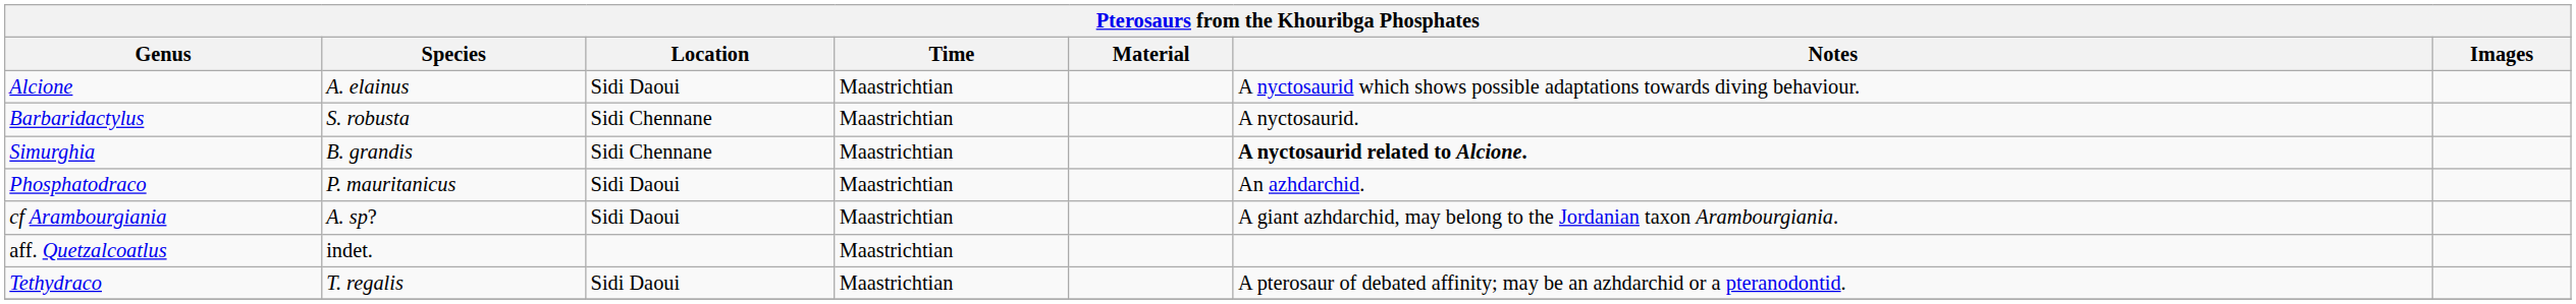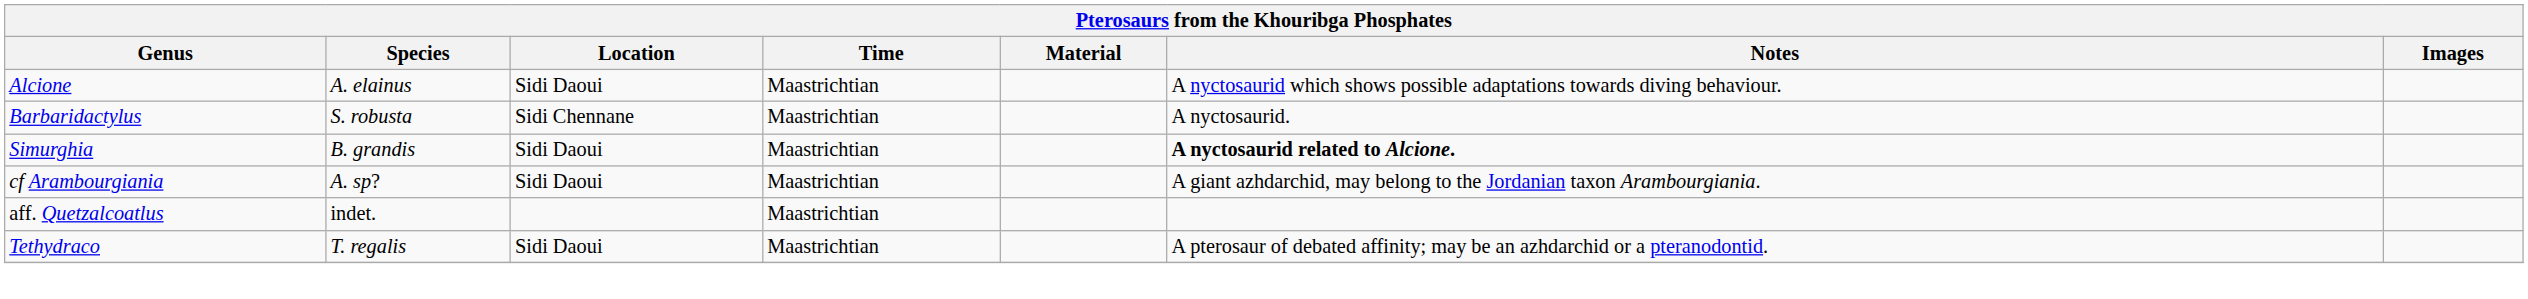 <table class="wikitable"  style="margin:auto; width:100%;">
 <tr>
 <th colspan="7" align="center"><strong><a href='#'>Pterosaurs</a> from the Khouribga Phosphates</strong></th>
 </tr>
 <tr>
 <th>Genus</th>
 <th>Species</th>
 <th>Location</th>
 <th>Time</th>
 <th>Material</th>
 <th>Notes</th>
 <th>Images</th>
 </tr>
 <tr>
 <td><em><a href='#'>Alcione</a></em></td>
 <td><em>A. elainus</em></td>
 <td>Sidi Daoui</td>
 <td>Maastrichtian</td>
 <td></td>
 <td>A <a href='#'>nyctosaurid</a> which shows possible adaptations towards diving behaviour.</td>
 <td></td>
 </tr>
 <tr>
 <td><em><a href='#'>Barbaridactylus</a></em></td>
 <td><em>S. robusta</em></td>
 <td>Sidi Chennane</td>
 <td>Maastrichtian</td>
 <td></td>
 <td>A nyctosaurid.</td>
 <td></td>
 </tr>
 <tr>
 <td><em><a href='#'>Simurghia</a></em></td>
 <td><em>B. grandis</em></td>
-<td>Sidi Chennane</td>
+<td>Sidi Daoui</td>
 <td>Maastrichtian</td>
 <td></td>
 <td><strong>A nyctosaurid related to <em>Alcione</em>.</strong></td>
-<td></td>
-</tr>
-<tr>
-<td><em><a href='#'>Phosphatodraco</a></em></td>
-<td><em>P. mauritanicus</em></td>
-<td>Sidi Daoui</td>
-<td>Maastrichtian</td>
-<td></td>
-<td>An <a href='#'>azhdarchid</a>.</td>
 <td></td>
 </tr>
 <tr>
 <td><em>cf <a href='#'>Arambourgiania</a></em></td>
 <td><em>A. sp</em>?</td>
 <td>Sidi Daoui</td>
 <td>Maastrichtian</td>
 <td></td>
 <td>A giant azhdarchid, may belong to the <a href='#'>Jordanian</a> taxon <em>Arambourgiania</em>.</td>
 <td></td>
 </tr>
 <tr>
 <td>aff. <em><a href='#'>Quetzalcoatlus</a></em></td>
 <td>indet.</td>
 <td></td>
 <td>Maastrichtian</td>
 <td></td>
 <td></td>
 <td></td>
 </tr>
 <tr>
 <td><em><a href='#'>Tethydraco</a></em></td>
 <td><em>T. regalis</em></td>
 <td>Sidi Daoui</td>
 <td>Maastrichtian</td>
 <td></td>
 <td>A pterosaur of debated affinity; may be an azhdarchid or a <a href='#'>pteranodontid</a>.</td>
 <td></td>
 </tr>
 <tr>
 </tr>
 </table>
